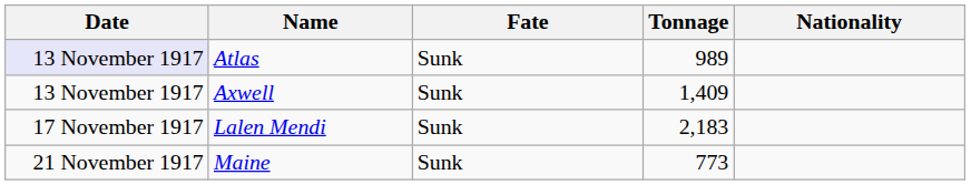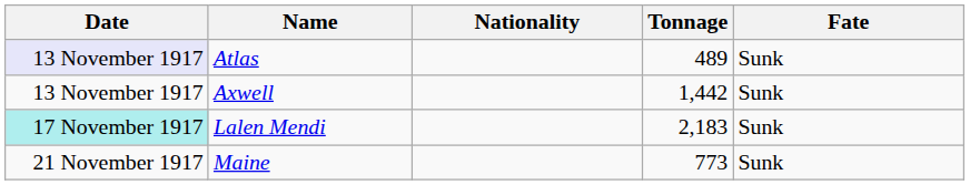 <table class="wikitable sortable">
 <tr>
 <th width="140px">Date</th>
 <th width="140px">Name</th>
+<th width="160px">Nationality</th>
+<th width="25px">Tonnage</th>
 <th width="160px">Fate</th>
-<th width="25px">Tonnage</th>
-<th width="160px">Nationality</th>
 </tr>
 <tr>
 <td align="right" style="background: lavender;">13 November 1917</td>
 <td align="left"><a href='#'><em>Atlas</em></a></td>
+<td align="left"></td>
+<td align="right">489</td>
 <td align="left">Sunk</td>
-<td align="right">989</td>
-<td align="left"></td>
 </tr>
 <tr>
 <td align="right">13 November 1917</td>
 <td align="left"><a href='#'><em>Axwell</em></a></td>
+<td align="left"></td>
+<td align="right">1,442</td>
 <td align="left">Sunk</td>
-<td align="right">1,409</td>
-<td align="left"></td>
 </tr>
 <tr>
-<td align="right">17 November 1917</td>
+<td align="right" style="background: paleturquoise;">17 November 1917</td>
 <td align="left"><a href='#'><em>Lalen Mendi</em></a></td>
+<td align="left"></td>
+<td align="right">2,183</td>
 <td align="left">Sunk</td>
-<td align="right">2,183</td>
-<td align="left"></td>
 </tr>
 <tr>
 <td align="right">21 November 1917</td>
 <td align="left"><a href='#'><em>Maine</em></a></td>
+<td align="left"></td>
+<td align="right">773</td>
 <td align="left">Sunk</td>
-<td align="right">773</td>
-<td align="left"></td>
 </tr>
 </table>
